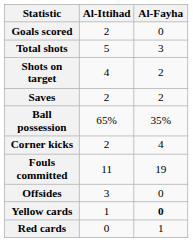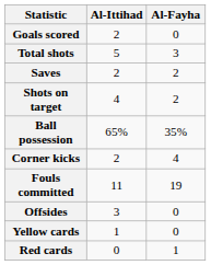 <table class="wikitable plainrowheaders" style="text-align:center">
 <tr>
 <th scope="col" style="width:100px">Statistic</th>
 <th scope="col" style="width:70px">Al-Ittihad</th>
 <th scope="col" style="width:70px">Al-Fayha</th>
 </tr>
 <tr>
 <th scope=row>Goals scored</th>
 <td>2</td>
 <td>0</td>
 </tr>
 <tr>
 <th scope=row>Total shots</th>
 <td>5</td>
 <td>3</td>
 </tr>
 <tr>
-<th scope=row>Shots on target</th>
-<td>4</td>
+<th scope=row>Saves</th>
+<td>2</td>
 <td>2</td>
 </tr>
 <tr>
-<th scope=row>Saves</th>
-<td>2</td>
+<th scope=row>Shots on target</th>
+<td>4</td>
 <td>2</td>
 </tr>
 <tr>
 <th scope=row>Ball possession</th>
 <td>65%</td>
 <td>35%</td>
 </tr>
 <tr>
 <th scope=row>Corner kicks</th>
 <td>2</td>
 <td>4</td>
 </tr>
 <tr>
 <th scope=row>Fouls committed</th>
 <td>11</td>
 <td>19</td>
 </tr>
 <tr>
 <th scope=row>Offsides</th>
 <td>3</td>
 <td>0</td>
 </tr>
 <tr>
 <th scope=row>Yellow cards</th>
 <td>1</td>
-<td><strong>0</strong></td>
+<td>0</td>
 </tr>
 <tr>
 <th scope=row>Red cards</th>
 <td>0</td>
 <td>1</td>
 </tr>
 </table>
